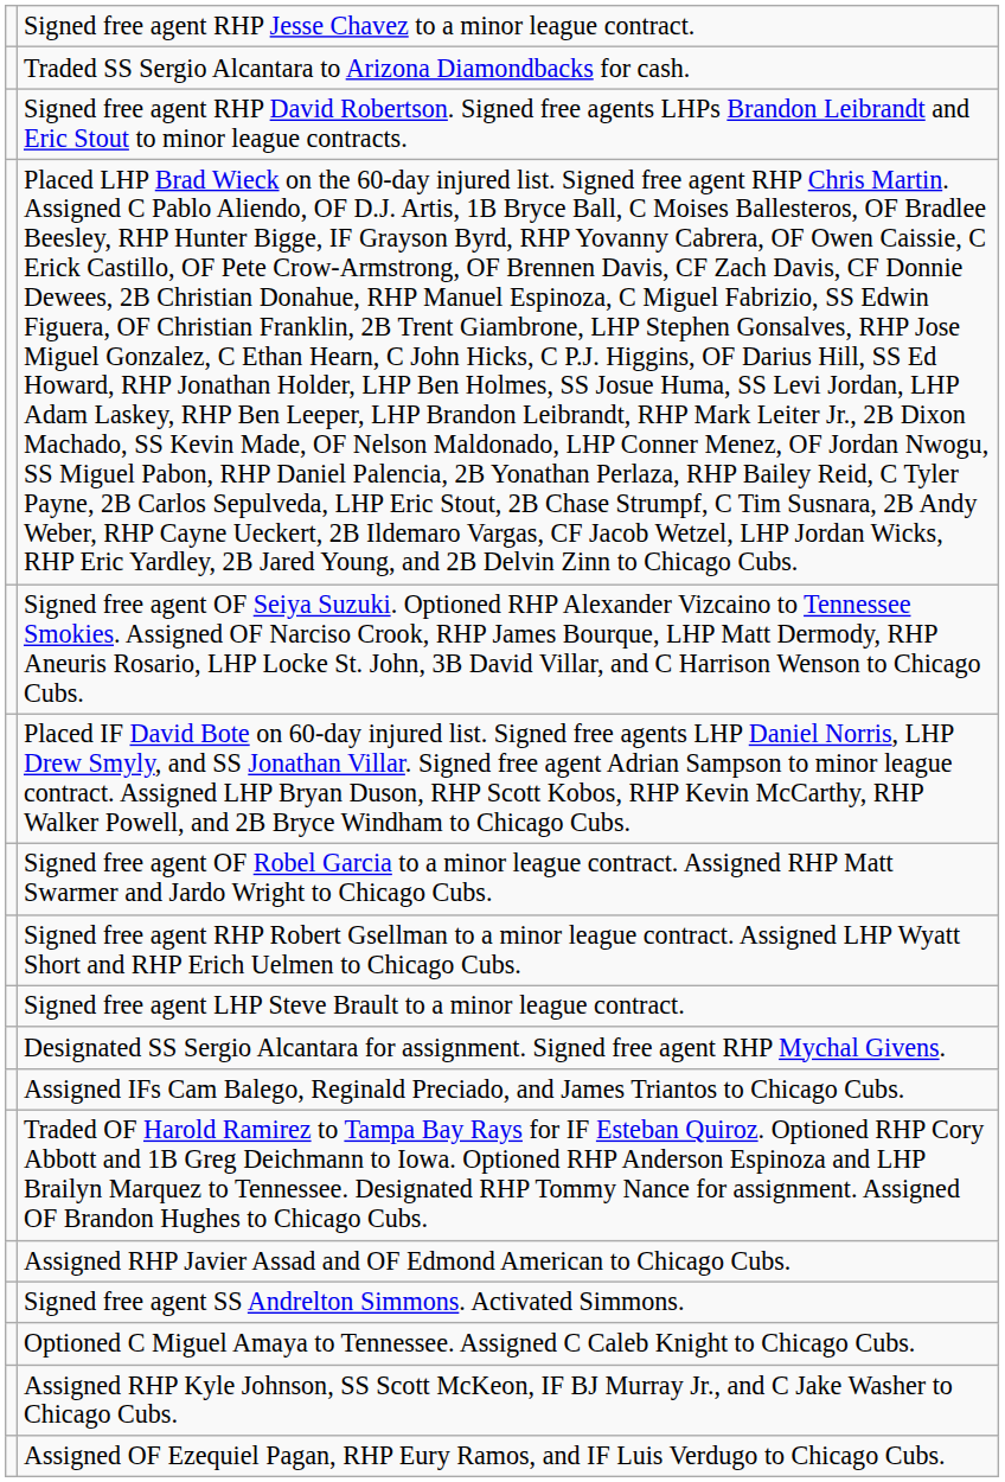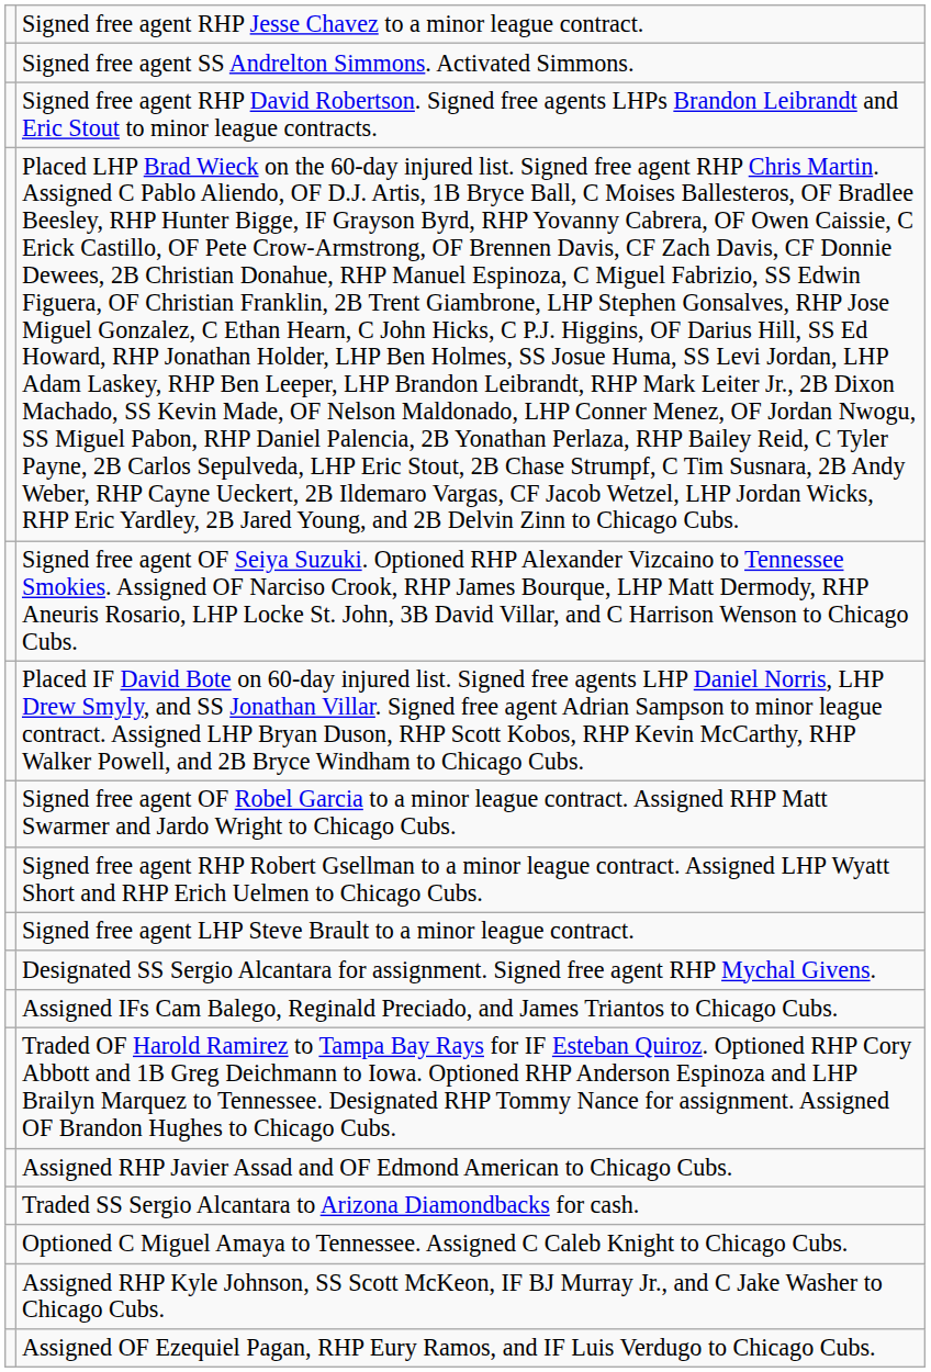 <table class="wikitable">
 <tr>
 <td></td>
 <td>Signed free agent RHP <a href='#'>Jesse Chavez</a> to a minor league contract.</td>
 </tr>
 <tr>
 <td></td>
-<td>Traded SS Sergio Alcantara to <a href='#'>Arizona Diamondbacks</a> for cash.</td>
+<td>Signed free agent SS <a href='#'>Andrelton Simmons</a>. Activated Simmons.</td>
 </tr>
 <tr>
 <td></td>
 <td>Signed free agent RHP <a href='#'>David Robertson</a>. Signed free agents LHPs <a href='#'>Brandon Leibrandt</a> and <a href='#'>Eric Stout</a> to minor league contracts.</td>
 </tr>
 <tr>
 <td></td>
 <td>Placed LHP <a href='#'>Brad Wieck</a> on the 60-day injured list. Signed free agent RHP <a href='#'>Chris Martin</a>. Assigned C Pablo Aliendo, OF D.J. Artis, 1B Bryce Ball, C Moises Ballesteros, OF Bradlee Beesley, RHP Hunter Bigge, IF Grayson Byrd, RHP Yovanny Cabrera, OF Owen Caissie, C Erick Castillo, OF Pete Crow-Armstrong, OF Brennen Davis, CF Zach Davis, CF Donnie Dewees, 2B Christian Donahue, RHP Manuel Espinoza, C Miguel Fabrizio, SS Edwin Figuera, OF Christian Franklin, 2B Trent Giambrone, LHP Stephen Gonsalves, RHP Jose Miguel Gonzalez, C Ethan Hearn, C John Hicks, C P.J. Higgins, OF Darius Hill, SS Ed Howard, RHP Jonathan Holder, LHP Ben Holmes, SS Josue Huma, SS Levi Jordan, LHP Adam Laskey, RHP Ben Leeper, LHP Brandon Leibrandt, RHP Mark Leiter Jr., 2B Dixon Machado, SS Kevin Made, OF Nelson Maldonado, LHP Conner Menez, OF Jordan Nwogu, SS Miguel Pabon, RHP Daniel Palencia, 2B Yonathan Perlaza, RHP Bailey Reid, C Tyler Payne, 2B Carlos Sepulveda, LHP Eric Stout, 2B Chase Strumpf, C Tim Susnara, 2B Andy Weber, RHP Cayne Ueckert, 2B Ildemaro Vargas, CF Jacob Wetzel, LHP Jordan Wicks, RHP Eric Yardley, 2B Jared Young, and 2B Delvin Zinn to Chicago Cubs.</td>
 </tr>
 <tr>
 <td></td>
 <td>Signed free agent OF <a href='#'>Seiya Suzuki</a>. Optioned RHP Alexander Vizcaino to <a href='#'>Tennessee Smokies</a>. Assigned OF Narciso Crook, RHP James Bourque, LHP Matt Dermody, RHP Aneuris Rosario, LHP Locke St. John, 3B David Villar, and C Harrison Wenson to Chicago Cubs.</td>
 </tr>
 <tr>
 <td></td>
 <td>Placed IF <a href='#'>David Bote</a> on 60-day injured list. Signed free agents LHP <a href='#'>Daniel Norris</a>, LHP <a href='#'>Drew Smyly</a>, and SS <a href='#'>Jonathan Villar</a>. Signed free agent Adrian Sampson to minor league contract. Assigned LHP Bryan Duson, RHP Scott Kobos, RHP Kevin McCarthy, RHP Walker Powell, and 2B Bryce Windham to Chicago Cubs.</td>
 </tr>
 <tr>
 <td></td>
 <td>Signed free agent OF <a href='#'>Robel Garcia</a> to a minor league contract. Assigned RHP Matt Swarmer and Jardo Wright to Chicago Cubs.</td>
 </tr>
 <tr>
 <td></td>
 <td>Signed free agent RHP Robert Gsellman to a minor league contract. Assigned LHP Wyatt Short and RHP Erich Uelmen to Chicago Cubs.</td>
 </tr>
 <tr>
 <td></td>
 <td>Signed free agent LHP Steve Brault to a minor league contract.</td>
 </tr>
 <tr>
 <td></td>
 <td>Designated SS Sergio Alcantara for assignment. Signed free agent RHP <a href='#'>Mychal Givens</a>.</td>
 </tr>
 <tr>
 <td></td>
 <td>Assigned IFs Cam Balego, Reginald Preciado, and James Triantos to Chicago Cubs.</td>
 </tr>
 <tr>
 <td></td>
 <td>Traded OF <a href='#'>Harold Ramirez</a> to <a href='#'>Tampa Bay Rays</a> for IF <a href='#'>Esteban Quiroz</a>. Optioned RHP Cory Abbott and 1B Greg Deichmann to Iowa. Optioned RHP Anderson Espinoza and LHP Brailyn Marquez to Tennessee. Designated RHP Tommy Nance for assignment. Assigned OF Brandon Hughes to Chicago Cubs.</td>
 </tr>
 <tr>
 <td></td>
 <td>Assigned RHP Javier Assad and OF Edmond American to Chicago Cubs.</td>
 </tr>
 <tr>
 <td></td>
-<td>Signed free agent SS <a href='#'>Andrelton Simmons</a>. Activated Simmons.</td>
+<td>Traded SS Sergio Alcantara to <a href='#'>Arizona Diamondbacks</a> for cash.</td>
 </tr>
 <tr>
 <td></td>
 <td>Optioned C Miguel Amaya to Tennessee. Assigned C Caleb Knight to Chicago Cubs.</td>
 </tr>
 <tr>
 <td></td>
 <td>Assigned RHP Kyle Johnson, SS Scott McKeon, IF BJ Murray Jr., and C Jake Washer to Chicago Cubs.</td>
 </tr>
 <tr>
 <td></td>
 <td>Assigned OF Ezequiel Pagan, RHP Eury Ramos, and IF Luis Verdugo to Chicago Cubs.</td>
 </tr>
 </table>
